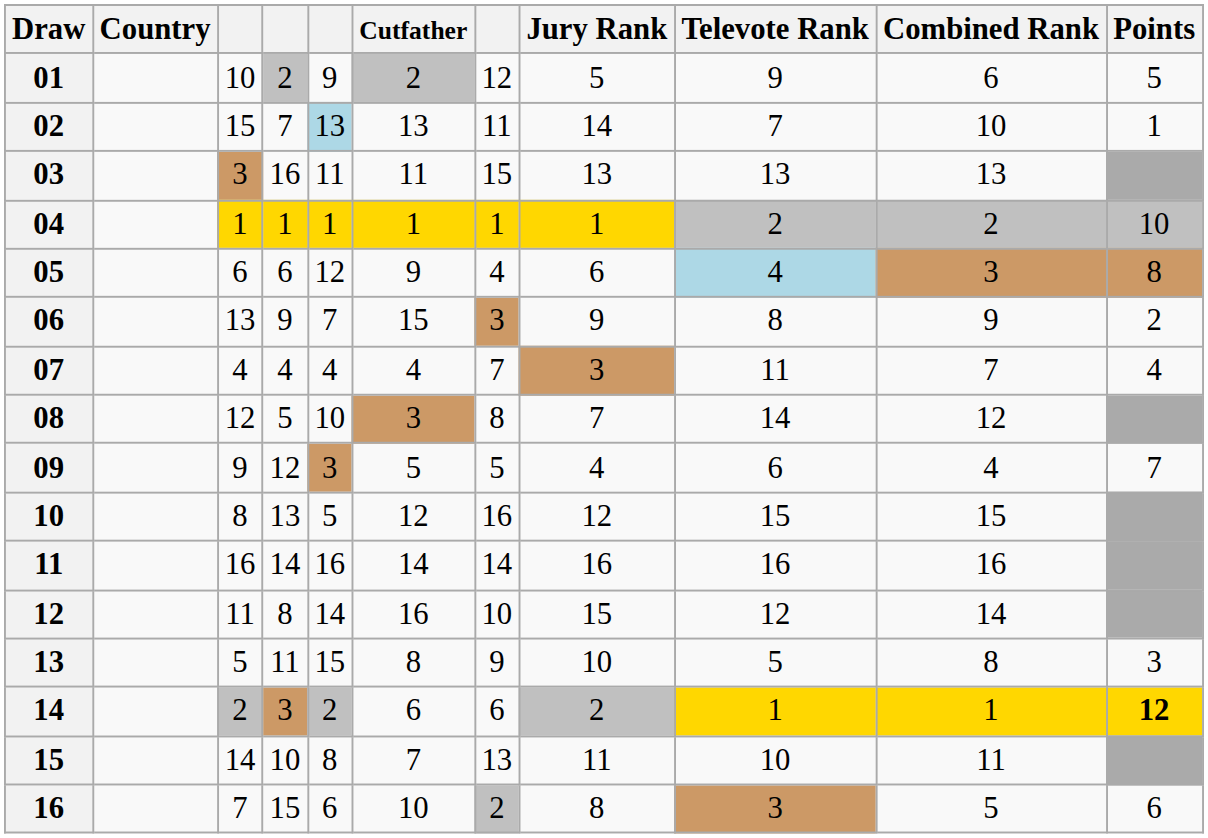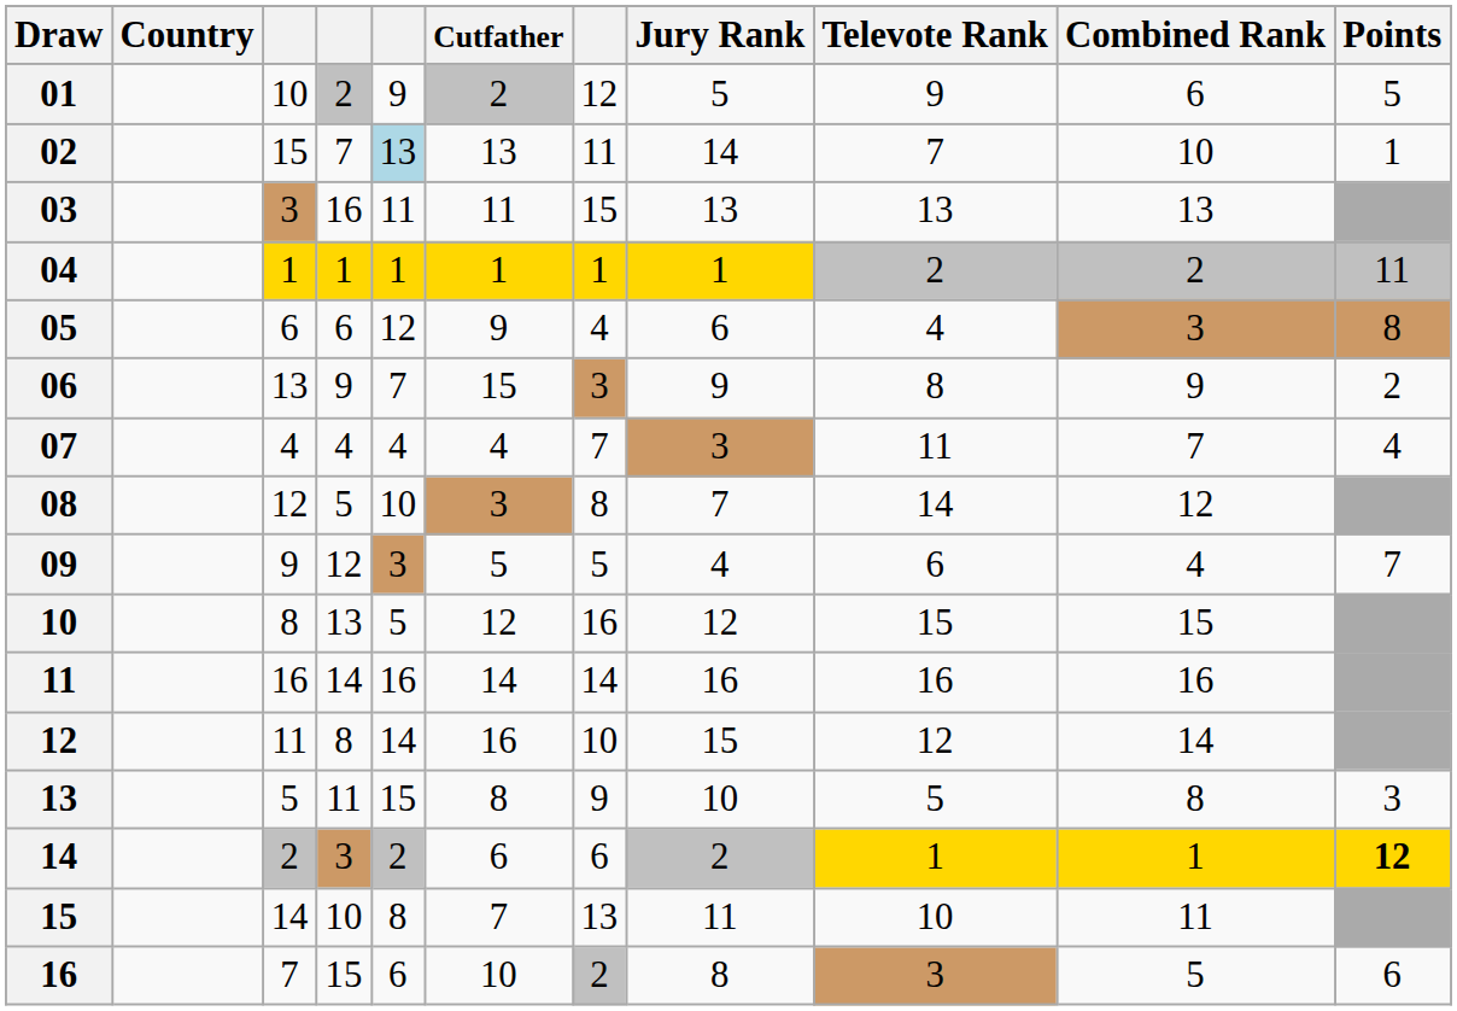 <table class="sortable wikitable collapsible plainrowheaders" style="text-align:center;">
 <tr>
 </tr>
 <tr>
 <th scope="col">Draw</th>
 <th scope="col">Country</th>
 <th scope="col"><small></small></th>
 <th scope="col"><small></small></th>
 <th scope="col"><small></small></th>
 <th scope="col"><small>Cutfather</small></th>
 <th scope="col"><small></small></th>
 <th scope="col">Jury Rank</th>
 <th scope="col">Televote Rank</th>
 <th scope="col">Combined Rank</th>
 <th scope="col">Points</th>
 </tr>
 <tr>
 <th scope="row" style="text-align:center;">01</th>
 <td style="text-align:left;"></td>
 <td>10</td>
 <td style="background:silver;">2</td>
 <td>9</td>
 <td style="background:silver;">2</td>
 <td>12</td>
 <td>5</td>
 <td>9</td>
 <td>6</td>
 <td>5</td>
 </tr>
 <tr>
 <th scope="row" style="text-align:center;">02</th>
 <td style="text-align:left;"></td>
 <td>15</td>
 <td>7</td>
 <td style="background: lightblue;">13</td>
 <td>13</td>
 <td>11</td>
 <td>14</td>
 <td>7</td>
 <td>10</td>
 <td>1</td>
 </tr>
 <tr>
 <th scope="row" style="text-align:center;">03</th>
 <td style="text-align:left;"></td>
 <td style="background:#CC9966;">3</td>
 <td>16</td>
 <td>11</td>
 <td>11</td>
 <td>15</td>
 <td>13</td>
 <td>13</td>
 <td>13</td>
 <td style="background:#AAAAAA;"></td>
 </tr>
 <tr>
 <th scope="row" style="text-align:center;">04</th>
 <td style="text-align:left;"></td>
 <td style="background:gold;">1</td>
 <td style="background:gold;">1</td>
 <td style="background:gold;">1</td>
 <td style="background:gold;">1</td>
 <td style="background:gold;">1</td>
 <td style="background:gold;">1</td>
 <td style="background:silver;">2</td>
 <td style="background:silver;">2</td>
-<td style="background:silver;">10</td>
+<td style="background:silver;">11</td>
 </tr>
 <tr>
 <th scope="row" style="text-align:center;">05</th>
 <td style="text-align:left;"></td>
 <td>6</td>
 <td>6</td>
 <td>12</td>
 <td>9</td>
 <td>4</td>
 <td>6</td>
-<td style="background: lightblue;">4</td>
+<td>4</td>
 <td style="background:#CC9966;">3</td>
 <td style="background:#CC9966;">8</td>
 </tr>
 <tr>
 <th scope="row" style="text-align:center;">06</th>
 <td style="text-align:left;"></td>
 <td>13</td>
 <td>9</td>
 <td>7</td>
 <td>15</td>
 <td style="background:#CC9966;">3</td>
 <td>9</td>
 <td>8</td>
 <td>9</td>
 <td>2</td>
 </tr>
 <tr>
 <th scope="row" style="text-align:center;">07</th>
 <td style="text-align:left;"></td>
 <td>4</td>
 <td>4</td>
 <td>4</td>
 <td>4</td>
 <td>7</td>
 <td style="background:#CC9966;">3</td>
 <td>11</td>
 <td>7</td>
 <td>4</td>
 </tr>
 <tr>
 <th scope="row" style="text-align:center;">08</th>
 <td style="text-align:left;"></td>
 <td>12</td>
 <td>5</td>
 <td>10</td>
 <td style="background:#CC9966;">3</td>
 <td>8</td>
 <td>7</td>
 <td>14</td>
 <td>12</td>
 <td style="background:#AAAAAA;"></td>
 </tr>
 <tr>
 <th scope="row" style="text-align:center;">09</th>
 <td style="text-align:left;"></td>
 <td>9</td>
 <td>12</td>
 <td style="background:#CC9966;">3</td>
 <td>5</td>
 <td>5</td>
 <td>4</td>
 <td>6</td>
 <td>4</td>
 <td>7</td>
 </tr>
 <tr>
 <th scope="row" style="text-align:center;">10</th>
 <td style="text-align:left;"></td>
 <td>8</td>
 <td>13</td>
 <td>5</td>
 <td>12</td>
 <td>16</td>
 <td>12</td>
 <td>15</td>
 <td>15</td>
 <td style="background:#AAAAAA;"></td>
 </tr>
 <tr>
 <th scope="row" style="text-align:center;">11</th>
 <td style="text-align:left;"></td>
 <td>16</td>
 <td>14</td>
 <td>16</td>
 <td>14</td>
 <td>14</td>
 <td>16</td>
 <td>16</td>
 <td>16</td>
 <td style="background:#AAAAAA;"></td>
 </tr>
 <tr>
 <th scope="row" style="text-align:center;">12</th>
 <td style="text-align:left;"></td>
 <td>11</td>
 <td>8</td>
 <td>14</td>
 <td>16</td>
 <td>10</td>
 <td>15</td>
 <td>12</td>
 <td>14</td>
 <td style="background:#AAAAAA;"></td>
 </tr>
 <tr>
 <th scope="row" style="text-align:center;">13</th>
 <td style="text-align:left;"></td>
 <td>5</td>
 <td>11</td>
 <td>15</td>
 <td>8</td>
 <td>9</td>
 <td>10</td>
 <td>5</td>
 <td>8</td>
 <td>3</td>
 </tr>
 <tr>
 <th scope="row" style="text-align:center;">14</th>
 <td style="text-align:left;"></td>
 <td style="background:silver;">2</td>
 <td style="background:#CC9966;">3</td>
 <td style="background:silver;">2</td>
 <td>6</td>
 <td>6</td>
 <td style="background:silver;">2</td>
 <td style="background:gold;">1</td>
 <td style="background:gold;">1</td>
 <td style="background:gold;"><strong>12</strong></td>
 </tr>
 <tr>
 <th scope="row" style="text-align:center;">15</th>
 <td style="text-align:left;"></td>
 <td>14</td>
 <td>10</td>
 <td>8</td>
 <td>7</td>
 <td>13</td>
 <td>11</td>
 <td>10</td>
 <td>11</td>
 <td style="background:#AAAAAA;"></td>
 </tr>
 <tr>
 <th scope="row" style="text-align:center;">16</th>
 <td style="text-align:left;"></td>
 <td>7</td>
 <td>15</td>
 <td>6</td>
 <td>10</td>
 <td style="background:silver;">2</td>
 <td>8</td>
 <td style="background:#CC9966;">3</td>
 <td>5</td>
 <td>6</td>
 </tr>
 </table>
